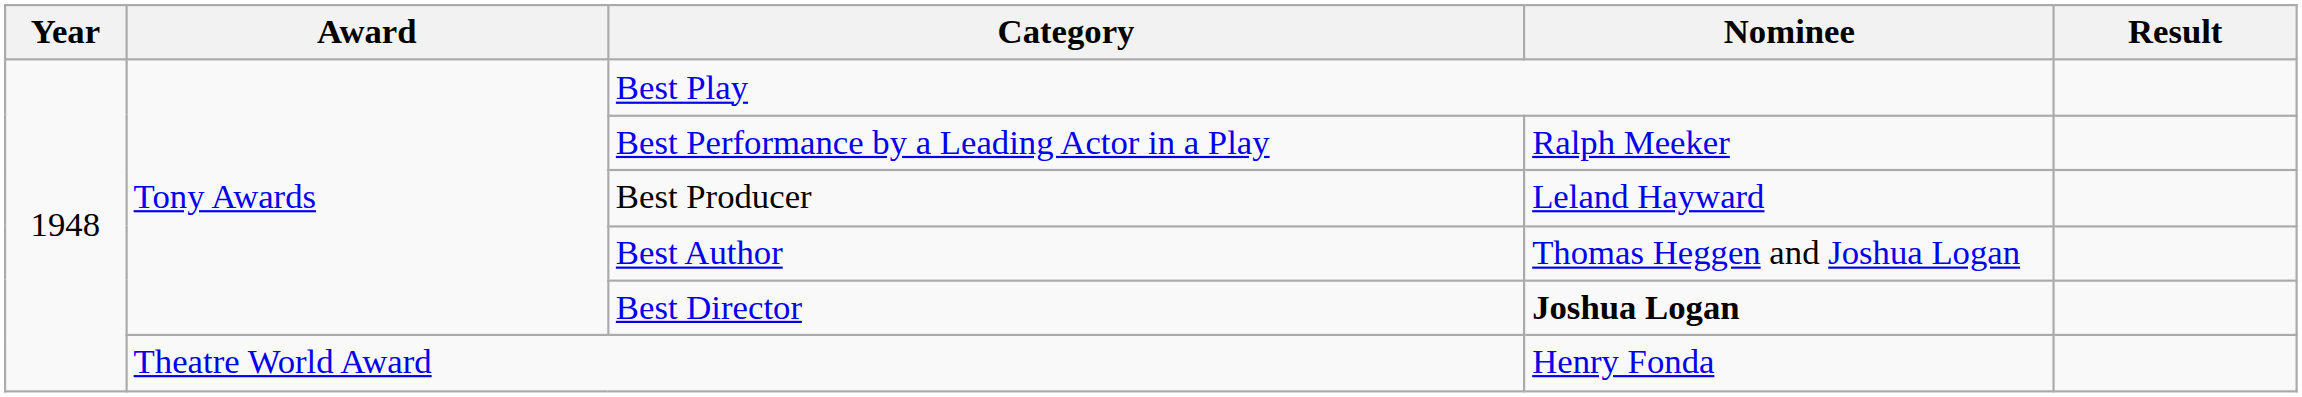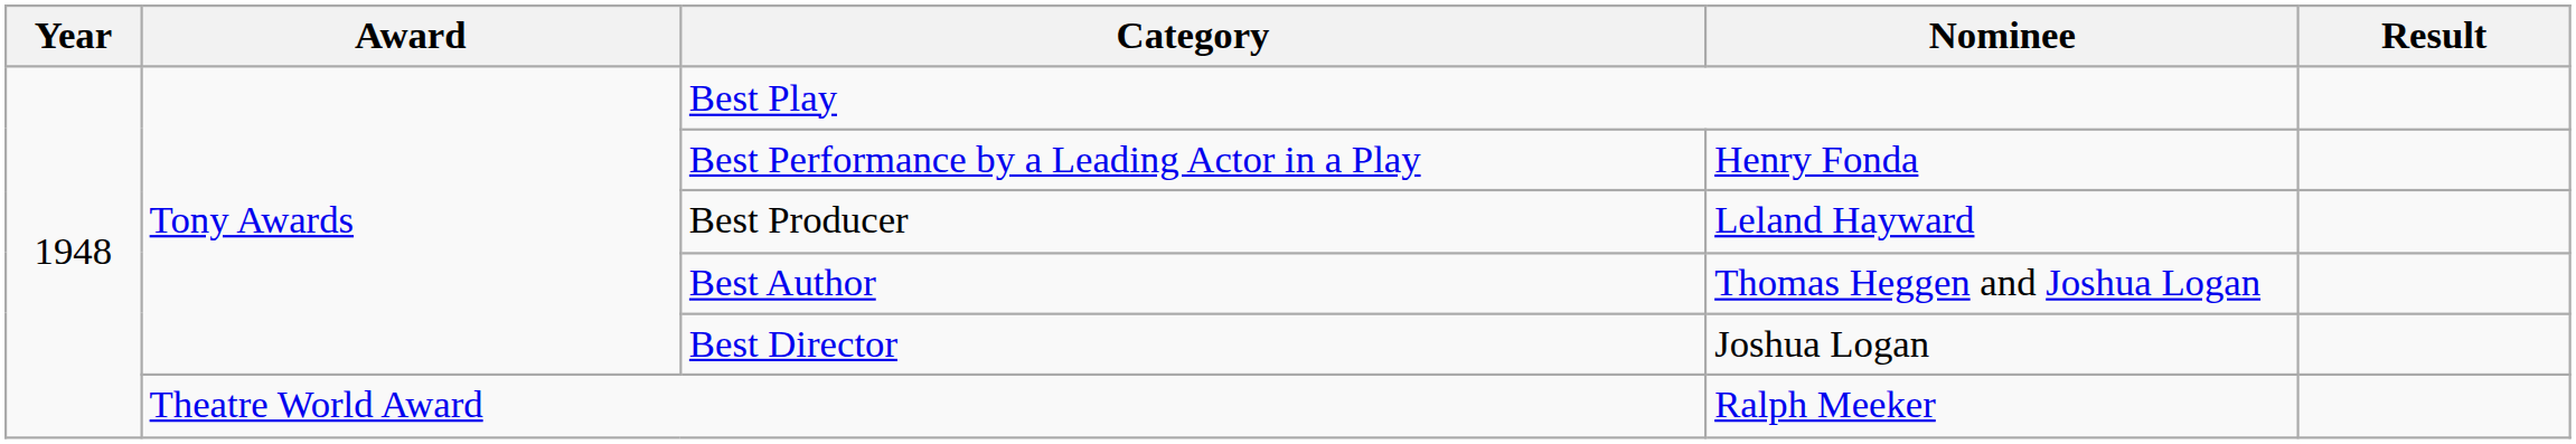 <table class="wikitable sortable">
 <tr>
 <th scope="col" style="width:5%;">Year</th>
 <th scope="col" style="width:20%;">Award</th>
 <th scope="col" style="width:38%;">Category</th>
 <th scope="col" style="width:22%;">Nominee</th>
 <th scope="col" style="width:10%;">Result</th>
 </tr>
 <tr>
 <td rowspan="6" align="center">1948</td>
 <td rowspan="5"><a href='#'>Tony Awards</a></td>
 <td colspan="2"><a href='#'>Best Play</a></td>
 <td></td>
 </tr>
 <tr>
 <td><a href='#'>Best Performance by a Leading Actor in a Play</a></td>
-<td><a href='#'>Ralph Meeker</a></td>
+<td><a href='#'>Henry Fonda</a></td>
 <td></td>
 </tr>
 <tr>
 <td>Best Producer</td>
 <td><a href='#'>Leland Hayward</a></td>
 <td></td>
 </tr>
 <tr>
 <td><a href='#'>Best Author</a></td>
 <td><a href='#'>Thomas Heggen</a> and <a href='#'>Joshua Logan</a></td>
 <td></td>
 </tr>
 <tr>
 <td><a href='#'>Best Director</a></td>
-<td><strong>Joshua Logan</strong></td>
+<td>Joshua Logan</td>
 <td></td>
 </tr>
 <tr>
 <td colspan="2"><a href='#'>Theatre World Award</a></td>
-<td><a href='#'>Henry Fonda</a></td>
+<td><a href='#'>Ralph Meeker</a></td>
 <td></td>
 </tr>
 </table>
